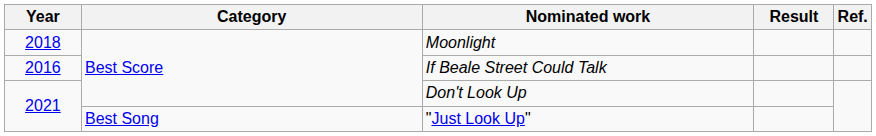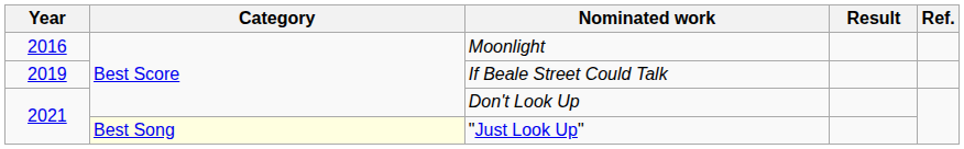 <table class=wikitable>
 <tr>
 <th scope="col" style="width:5em;">Year</th>
 <th scope="col" style="width:26em;">Category</th>
 <th scope="col" style="width:25em;">Nominated work</th>
 <th scope="col" style="width:5em;">Result</th>
 <th>Ref.</th>
 </tr>
 <tr>
-<td style="text-align:center;"><a href='#'>2018</a></td>
+<td style="text-align:center;"><a href='#'>2016</a></td>
 <td rowspan="3"><a href='#'>Best Score</a></td>
 <td><em>Moonlight</em></td>
 <td></td>
 <td></td>
 </tr>
 <tr>
-<td style="text-align:center;"><a href='#'>2016</a></td>
+<td style="text-align:center;"><a href='#'>2019</a></td>
 <td><em>If Beale Street Could Talk</em></td>
 <td></td>
 <td></td>
 </tr>
 <tr>
 <td style="text-align:center;", rowspan="2"><a href='#'>2021</a></td>
 <td><em>Don't Look Up</em></td>
 <td></td>
 <td rowspan="2"></td>
 </tr>
 <tr>
-<td><a href='#'>Best Song</a></td>
+<td style="background: lightyellow;"><a href='#'>Best Song</a></td>
 <td>"<a href='#'>Just Look Up</a>"</td>
 <td></td>
 </tr>
 </table>
